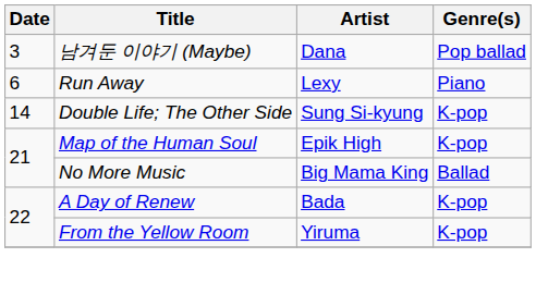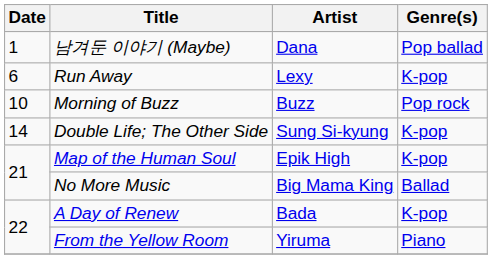 <table class="wikitable" style="text-align: left;">
 <tr>
 <th>Date</th>
 <th>Title</th>
 <th>Artist</th>
 <th>Genre(s)</th>
 </tr>
 <tr>
-<td>3</td>
+<td>1</td>
 <td><em>남겨둔 이야기 (Maybe)</em></td>
 <td><a href='#'>Dana</a></td>
 <td><a href='#'>Pop ballad</a></td>
 </tr>
 <tr>
 <td rowspan="1">6</td>
 <td><em>Run Away</em></td>
 <td><a href='#'>Lexy</a></td>
-<td><a href='#'>Piano</a></td>
+<td><a href='#'>K-pop</a></td>
+</tr>
+<tr>
+<td>10</td>
+<td><em>Morning of Buzz</em></td>
+<td><a href='#'>Buzz</a></td>
+<td><a href='#'>Pop rock</a></td>
 </tr>
 <tr>
 <td>14</td>
 <td><em>Double Life; The Other Side</em></td>
 <td><a href='#'>Sung Si-kyung</a></td>
 <td><a href='#'>K-pop</a></td>
 </tr>
 <tr>
 <td rowspan="2">21</td>
 <td><em><a href='#'>Map of the Human Soul</a></em></td>
 <td><a href='#'>Epik High</a></td>
 <td><a href='#'>K-pop</a></td>
 </tr>
 <tr>
 <td><em>No More Music</em></td>
 <td><a href='#'>Big Mama King</a></td>
 <td><a href='#'>Ballad</a></td>
 </tr>
 <tr>
 <td rowspan="2">22</td>
 <td><em><a href='#'>A Day of Renew</a></em></td>
 <td><a href='#'>Bada</a></td>
 <td><a href='#'>K-pop</a></td>
 </tr>
 <tr>
 <td><em><a href='#'>From the Yellow Room</a></em></td>
 <td><a href='#'>Yiruma</a></td>
-<td><a href='#'>K-pop</a></td>
+<td><a href='#'>Piano</a></td>
 </tr>
 <tr>
 </tr>
 </table>
